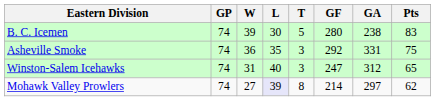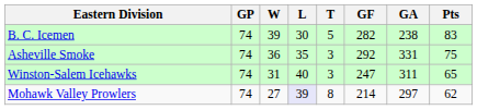 <table class="wikitable">
 <tr>
 <th width="40%" bgcolor="#e0e0e0">Eastern Division</th>
 <th width="5%" bgcolor="#e0e0e0">GP</th>
 <th width="5%" bgcolor="#e0e0e0">W</th>
 <th width="5%" bgcolor="#e0e0e0">L</th>
 <th width="5%" bgcolor="#e0e0e0">T</th>
 <th width="7.5%" bgcolor="#e0e0e0">GF</th>
 <th width="7.5%" bgcolor="#e0e0e0">GA</th>
 <th width="7.5%" bgcolor="#e0e0e0">Pts</th>
 </tr>
 <tr align="center" bgcolor="#CCFFCC">
 <td align="left"><a href='#'>B. C. Icemen</a></td>
 <td>74</td>
 <td>39</td>
 <td>30</td>
 <td>5</td>
-<td>280</td>
+<td>282</td>
 <td>238</td>
 <td>83</td>
 </tr>
 <tr align="center" bgcolor="#CCFFCC">
 <td align="left"><a href='#'>Asheville Smoke</a></td>
 <td>74</td>
 <td>36</td>
 <td>35</td>
 <td>3</td>
 <td>292</td>
 <td>331</td>
 <td>75</td>
 </tr>
 <tr align="center" bgcolor="#CCFFCC">
 <td align="left"><a href='#'>Winston-Salem Icehawks</a></td>
 <td>74</td>
 <td>31</td>
 <td>40</td>
 <td>3</td>
 <td>247</td>
-<td>312</td>
+<td>311</td>
 <td>65</td>
 </tr>
 <tr align="center">
 <td align="left"><a href='#'>Mohawk Valley Prowlers</a></td>
 <td>74</td>
 <td>27</td>
 <td style="background: lavender;">39</td>
 <td>8</td>
 <td>214</td>
 <td>297</td>
 <td>62</td>
 </tr>
 </table>
